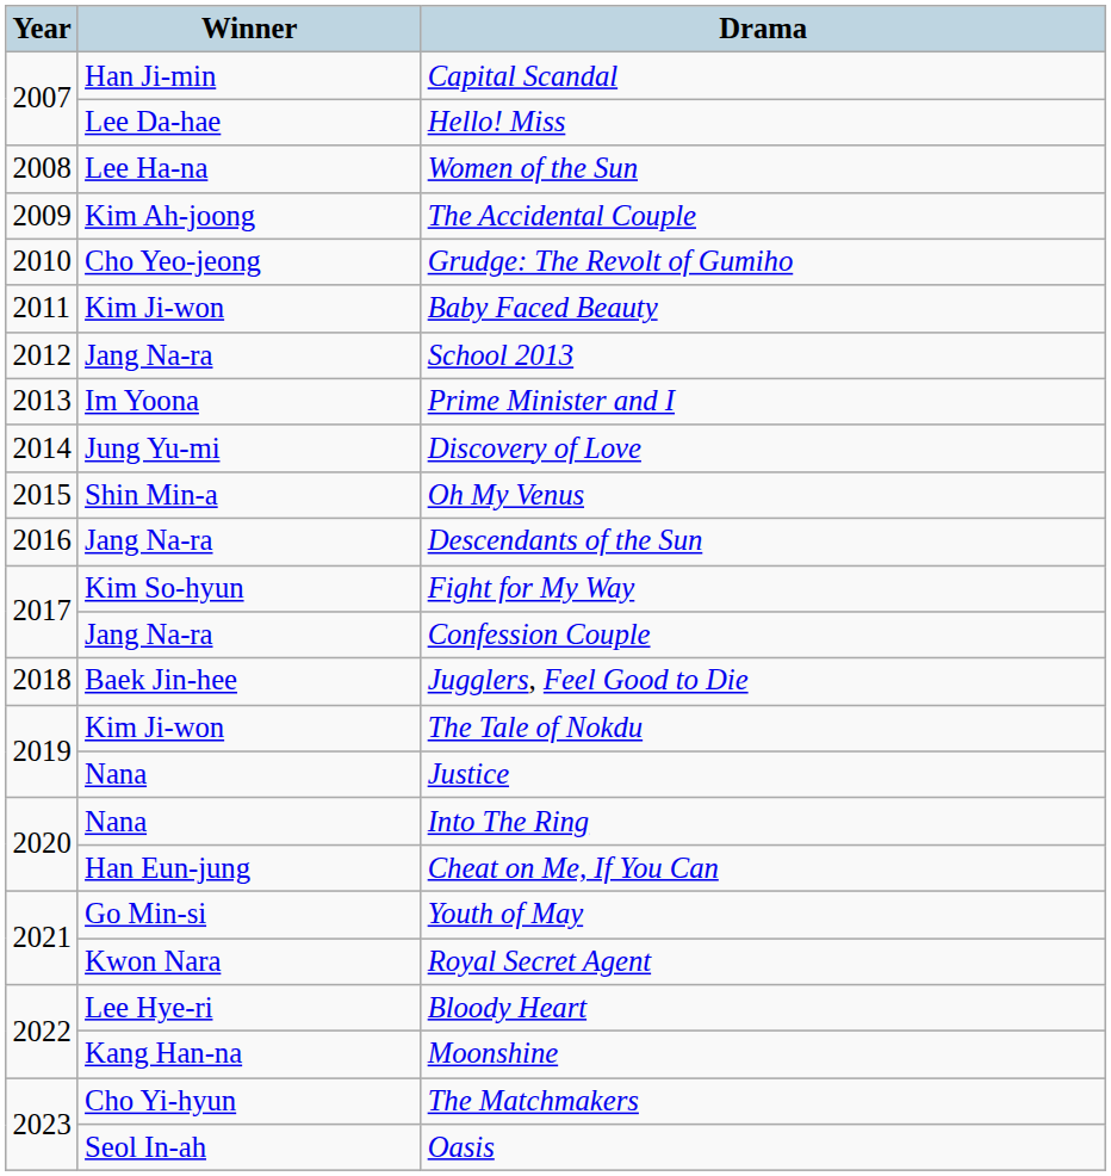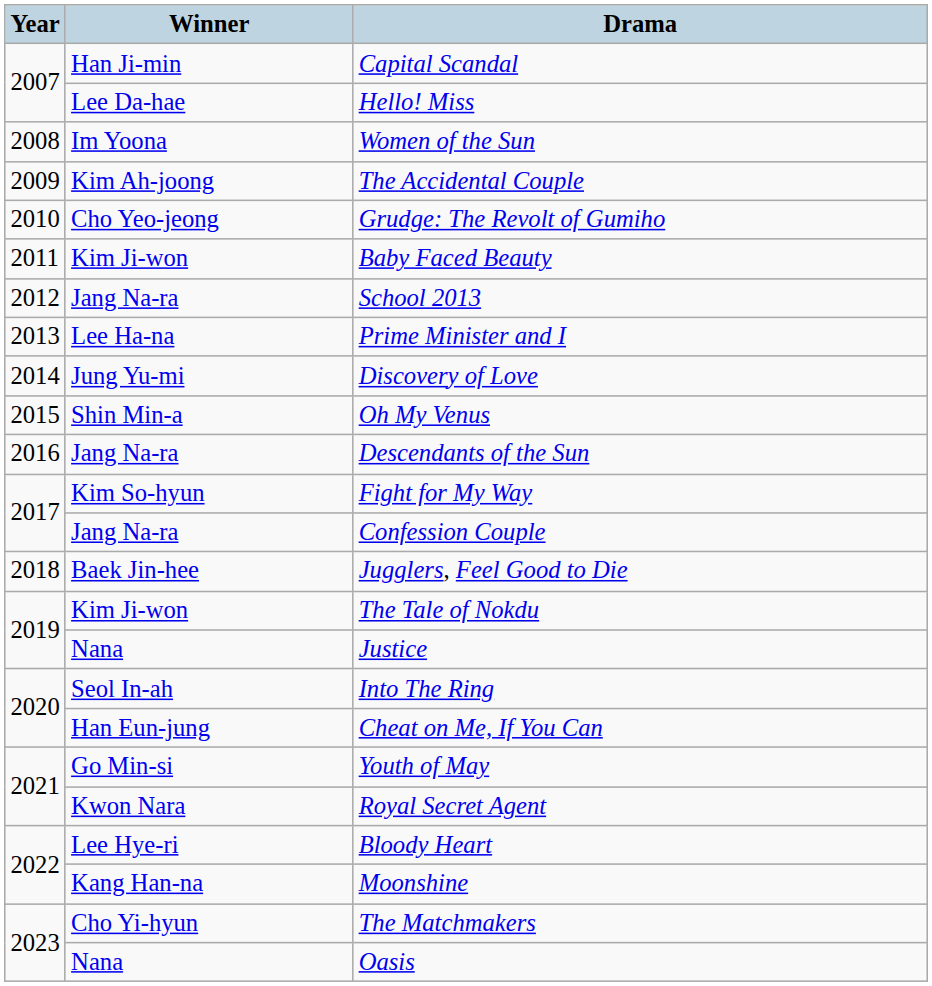 <table class="wikitable" style="width:600px">
 <tr>
 <th style="background:#BED5E1;" width="30">Year</th>
 <th style="background:#BED5E1;">Winner</th>
 <th style="background:#BED5E1;">Drama</th>
 </tr>
 <tr>
 <td rowspan="2">2007</td>
 <td><a href='#'>Han Ji-min</a></td>
 <td><em><a href='#'>Capital Scandal</a></em></td>
 </tr>
 <tr>
 <td><a href='#'>Lee Da-hae</a></td>
 <td><em><a href='#'>Hello! Miss</a></em></td>
 </tr>
 <tr>
 <td>2008</td>
-<td><a href='#'>Lee Ha-na</a></td>
+<td><a href='#'>Im Yoona</a></td>
 <td><em><a href='#'>Women of the Sun</a></em></td>
 </tr>
 <tr>
 <td>2009</td>
 <td><a href='#'>Kim Ah-joong</a></td>
 <td><em><a href='#'>The Accidental Couple</a></em></td>
 </tr>
 <tr>
 <td>2010</td>
 <td><a href='#'>Cho Yeo-jeong</a></td>
 <td><em><a href='#'>Grudge: The Revolt of Gumiho</a></em></td>
 </tr>
 <tr>
 <td>2011</td>
 <td><a href='#'>Kim Ji-won</a></td>
 <td><em><a href='#'>Baby Faced Beauty</a></em></td>
 </tr>
 <tr>
 <td>2012</td>
 <td><a href='#'>Jang Na-ra</a></td>
 <td><em><a href='#'>School 2013</a></em></td>
 </tr>
 <tr>
 <td>2013</td>
-<td><a href='#'>Im Yoona</a></td>
+<td><a href='#'>Lee Ha-na</a></td>
 <td><em><a href='#'>Prime Minister and I</a></em></td>
 </tr>
 <tr>
 <td>2014</td>
 <td><a href='#'>Jung Yu-mi</a></td>
 <td><em><a href='#'>Discovery of Love</a></em></td>
 </tr>
 <tr>
 <td>2015</td>
 <td><a href='#'>Shin Min-a</a></td>
 <td><em><a href='#'>Oh My Venus</a></em></td>
 </tr>
 <tr>
 <td>2016</td>
 <td><a href='#'>Jang Na-ra</a></td>
 <td><em><a href='#'>Descendants of the Sun</a></em></td>
 </tr>
 <tr>
 <td rowspan="2">2017</td>
 <td><a href='#'>Kim So-hyun</a></td>
 <td><em><a href='#'>Fight for My Way</a></em></td>
 </tr>
 <tr>
 <td><a href='#'>Jang Na-ra</a></td>
 <td><em><a href='#'>Confession Couple</a></em></td>
 </tr>
 <tr>
 <td>2018</td>
 <td><a href='#'>Baek Jin-hee</a></td>
 <td><em><a href='#'>Jugglers</a></em>, <em><a href='#'>Feel Good to Die</a></em></td>
 </tr>
 <tr>
 <td rowspan="2">2019</td>
 <td><a href='#'>Kim Ji-won</a></td>
 <td><em><a href='#'>The Tale of Nokdu</a></em></td>
 </tr>
 <tr>
 <td><a href='#'>Nana</a></td>
 <td><em><a href='#'>Justice</a></em></td>
 </tr>
 <tr>
 <td rowspan="2">2020</td>
-<td><a href='#'>Nana</a></td>
+<td><a href='#'>Seol In-ah</a></td>
 <td><em><a href='#'>Into The Ring</a></em></td>
 </tr>
 <tr>
 <td><a href='#'>Han Eun-jung</a></td>
 <td><em><a href='#'>Cheat on Me, If You Can</a></em></td>
 </tr>
 <tr>
 <td rowspan="2">2021</td>
 <td><a href='#'>Go Min-si</a></td>
 <td><em><a href='#'>Youth of May</a></em></td>
 </tr>
 <tr>
 <td><a href='#'>Kwon Nara</a></td>
 <td><em><a href='#'>Royal Secret Agent</a></em></td>
 </tr>
 <tr>
 <td rowspan="2">2022</td>
 <td><a href='#'>Lee Hye-ri</a></td>
 <td><em><a href='#'>Bloody Heart</a></em></td>
 </tr>
 <tr>
 <td><a href='#'>Kang Han-na</a></td>
 <td><em><a href='#'>Moonshine</a></em></td>
 </tr>
 <tr>
 <td rowspan="2">2023</td>
 <td><a href='#'>Cho Yi-hyun</a></td>
 <td><em><a href='#'>The Matchmakers</a></em></td>
 </tr>
 <tr>
-<td><a href='#'>Seol In-ah</a></td>
+<td><a href='#'>Nana</a></td>
 <td><em><a href='#'>Oasis</a></em></td>
 </tr>
 </table>
